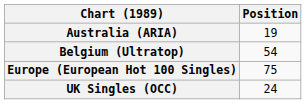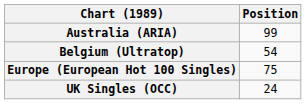 <table class="wikitable sortable plainrowheaders" style="text-align:center">
 <tr>
 <th scope="col">Chart (1989)</th>
 <th scope="col">Position</th>
 </tr>
 <tr>
 <th scope="row">Australia (ARIA)</th>
-<td>19</td>
+<td>99</td>
 </tr>
 <tr>
 <th scope="row">Belgium (Ultratop)</th>
 <td>54</td>
 </tr>
 <tr>
 <th scope="row">Europe (European Hot 100 Singles)</th>
 <td>75</td>
 </tr>
 <tr>
 <th scope="row">UK Singles (OCC)</th>
 <td>24</td>
 </tr>
 </table>
